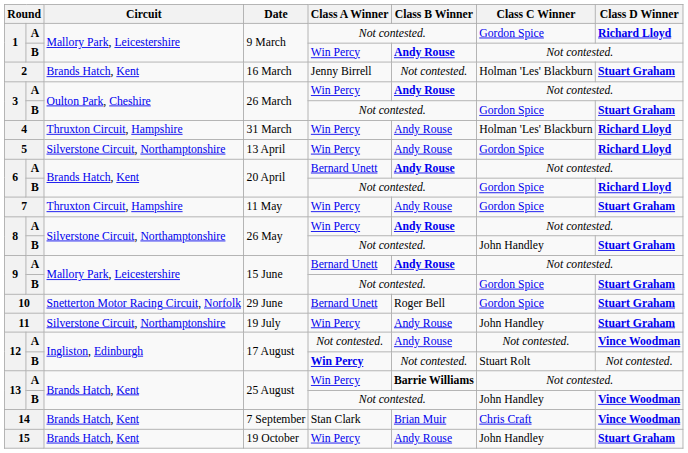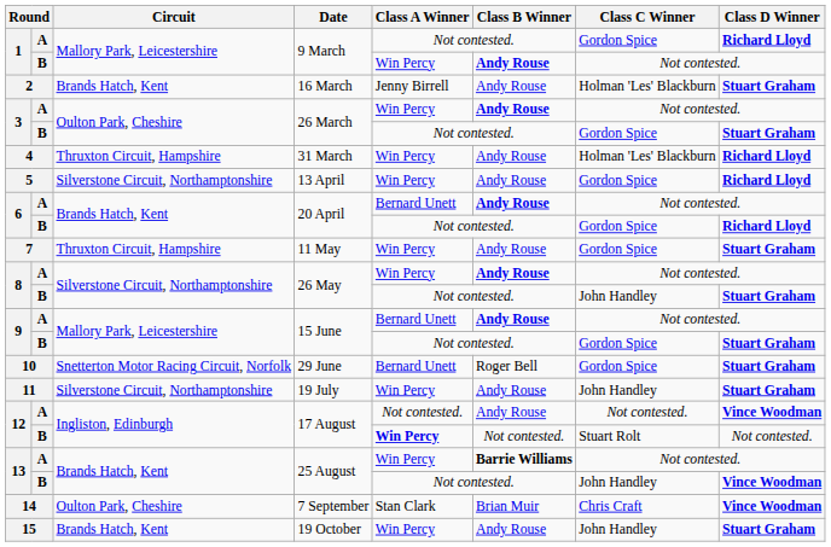 <table class="wikitable" style="font-size: 85%;">
 <tr>
 <th colspan=2>Round</th>
 <th>Circuit</th>
 <th>Date</th>
 <th>Class A Winner</th>
 <th>Class B Winner</th>
 <th>Class C Winner</th>
 <th>Class D Winner</th>
 </tr>
 <tr>
 <th rowspan=2>1</th>
 <th>A</th>
 <td rowspan=2><a href='#'>Mallory Park</a>, <a href='#'>Leicestershire</a></td>
 <td rowspan=2>9 March</td>
 <td colspan=2 align=center><em>Not contested.</em></td>
 <td> <a href='#'>Gordon Spice</a></td>
 <td> <strong><a href='#'>Richard Lloyd</a></strong></td>
 </tr>
 <tr>
 <th>B</th>
 <td> <a href='#'>Win Percy</a></td>
 <td> <strong><a href='#'>Andy Rouse</a></strong></td>
 <td colspan=2 align=center><em>Not contested.</em></td>
 </tr>
 <tr>
 <th colspan=2>2</th>
 <td><a href='#'>Brands Hatch</a>, <a href='#'>Kent</a></td>
 <td>16 March</td>
 <td> Jenny Birrell</td>
-<td align=center><em>Not contested.</em></td>
+<td> <a href='#'>Andy Rouse</a></td>
 <td> Holman 'Les' Blackburn</td>
 <td> <strong><a href='#'>Stuart Graham</a></strong></td>
 </tr>
 <tr>
 <th rowspan=2>3</th>
 <th>A</th>
 <td rowspan=2><a href='#'>Oulton Park</a>, <a href='#'>Cheshire</a></td>
 <td rowspan=2>26 March</td>
 <td> <a href='#'>Win Percy</a></td>
 <td> <strong><a href='#'>Andy Rouse</a></strong></td>
 <td colspan=2 align=center><em>Not contested.</em></td>
 </tr>
 <tr>
 <th>B</th>
 <td colspan=2 align=center><em>Not contested.</em></td>
 <td> <a href='#'>Gordon Spice</a></td>
 <td> <strong><a href='#'>Stuart Graham</a></strong></td>
 </tr>
 <tr>
 <th colspan=2>4</th>
 <td><a href='#'>Thruxton Circuit</a>, <a href='#'>Hampshire</a></td>
 <td>31 March</td>
 <td> <a href='#'>Win Percy</a></td>
 <td> <a href='#'>Andy Rouse</a></td>
 <td> Holman 'Les' Blackburn</td>
 <td> <strong><a href='#'>Richard Lloyd</a></strong></td>
 </tr>
 <tr>
 <th colspan=2>5</th>
 <td><a href='#'>Silverstone Circuit</a>, <a href='#'>Northamptonshire</a></td>
 <td>13 April</td>
 <td> <a href='#'>Win Percy</a></td>
 <td> <a href='#'>Andy Rouse</a></td>
 <td> <a href='#'>Gordon Spice</a></td>
 <td> <strong><a href='#'>Richard Lloyd</a></strong></td>
 </tr>
 <tr>
 <th rowspan=2>6</th>
 <th>A</th>
 <td rowspan=2><a href='#'>Brands Hatch</a>, <a href='#'>Kent</a></td>
 <td rowspan=2>20 April</td>
 <td> <a href='#'>Bernard Unett</a></td>
 <td> <strong><a href='#'>Andy Rouse</a></strong></td>
 <td colspan=2 align=center><em>Not contested.</em></td>
 </tr>
 <tr>
 <th>B</th>
 <td colspan=2 align=center><em>Not contested.</em></td>
 <td> <a href='#'>Gordon Spice</a></td>
 <td> <strong><a href='#'>Richard Lloyd</a></strong></td>
 </tr>
 <tr>
 <th colspan=2>7</th>
 <td><a href='#'>Thruxton Circuit</a>, <a href='#'>Hampshire</a></td>
 <td>11 May</td>
 <td> <a href='#'>Win Percy</a></td>
 <td> <a href='#'>Andy Rouse</a></td>
 <td> <a href='#'>Gordon Spice</a></td>
 <td> <strong><a href='#'>Stuart Graham</a></strong></td>
 </tr>
 <tr>
 <th rowspan=2>8</th>
 <th>A</th>
 <td rowspan=2><a href='#'>Silverstone Circuit</a>, <a href='#'>Northamptonshire</a></td>
 <td rowspan=2>26 May</td>
 <td> <a href='#'>Win Percy</a></td>
 <td> <strong><a href='#'>Andy Rouse</a></strong></td>
 <td colspan=2 align=center><em>Not contested.</em></td>
 </tr>
 <tr>
 <th>B</th>
 <td colspan=2 align=center><em>Not contested.</em></td>
 <td> John Handley</td>
 <td> <strong><a href='#'>Stuart Graham</a></strong></td>
 </tr>
 <tr>
 <th rowspan=2>9</th>
 <th>A</th>
 <td rowspan=2><a href='#'>Mallory Park</a>, <a href='#'>Leicestershire</a></td>
 <td rowspan=2>15 June</td>
 <td> <a href='#'>Bernard Unett</a></td>
 <td> <strong><a href='#'>Andy Rouse</a></strong></td>
 <td colspan=2 align=center><em>Not contested.</em></td>
 </tr>
 <tr>
 <th>B</th>
 <td colspan=2 align=center><em>Not contested.</em></td>
 <td> <a href='#'>Gordon Spice</a></td>
 <td> <strong><a href='#'>Stuart Graham</a></strong></td>
 </tr>
 <tr>
 <th colspan=2>10</th>
 <td><a href='#'>Snetterton Motor Racing Circuit</a>, <a href='#'>Norfolk</a></td>
 <td>29 June</td>
 <td> <a href='#'>Bernard Unett</a></td>
 <td> Roger Bell</td>
 <td> <a href='#'>Gordon Spice</a></td>
 <td> <strong><a href='#'>Stuart Graham</a></strong></td>
 </tr>
 <tr>
 <th colspan=2>11</th>
 <td><a href='#'>Silverstone Circuit</a>, <a href='#'>Northamptonshire</a></td>
 <td>19 July</td>
 <td> <a href='#'>Win Percy</a></td>
 <td> <a href='#'>Andy Rouse</a></td>
 <td> John Handley</td>
 <td> <strong><a href='#'>Stuart Graham</a></strong></td>
 </tr>
 <tr>
 <th rowspan=2>12</th>
 <th>A</th>
 <td rowspan=2><a href='#'>Ingliston</a>, <a href='#'>Edinburgh</a></td>
 <td rowspan=2>17 August</td>
 <td align=center><em>Not contested.</em></td>
 <td> <a href='#'>Andy Rouse</a></td>
 <td align=center><em>Not contested.</em></td>
 <td> <strong><a href='#'>Vince Woodman</a></strong></td>
 </tr>
 <tr>
 <th>B</th>
 <td> <strong><a href='#'>Win Percy</a></strong></td>
 <td align=center><em>Not contested.</em></td>
 <td> Stuart Rolt</td>
 <td align=center><em>Not contested.</em></td>
 </tr>
 <tr>
 <th rowspan=2>13</th>
 <th>A</th>
 <td rowspan=2><a href='#'>Brands Hatch</a>, <a href='#'>Kent</a></td>
 <td rowspan=2>25 August</td>
 <td> <a href='#'>Win Percy</a></td>
 <td> <strong>Barrie Williams</strong></td>
 <td colspan=2 align=center><em>Not contested.</em></td>
 </tr>
 <tr>
 <th>B</th>
 <td colspan=2 align=center><em>Not contested.</em></td>
 <td> John Handley</td>
 <td> <strong><a href='#'>Vince Woodman</a></strong></td>
 </tr>
 <tr>
 <th colspan=2>14</th>
-<td><a href='#'>Brands Hatch</a>, <a href='#'>Kent</a></td>
+<td><a href='#'>Oulton Park</a>, <a href='#'>Cheshire</a></td>
 <td>7 September</td>
 <td> Stan Clark</td>
 <td> <a href='#'>Brian Muir</a></td>
 <td> <a href='#'>Chris Craft</a></td>
 <td> <strong><a href='#'>Vince Woodman</a></strong></td>
 </tr>
 <tr>
 <th colspan=2>15</th>
 <td><a href='#'>Brands Hatch</a>, <a href='#'>Kent</a></td>
 <td>19 October</td>
 <td> <a href='#'>Win Percy</a></td>
 <td> <a href='#'>Andy Rouse</a></td>
 <td> John Handley</td>
 <td> <strong><a href='#'>Stuart Graham</a></strong></td>
 </tr>
 </table>
